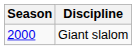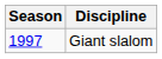 <table class="wikitable">
 <tr>
 <th>Season</th>
 <th>Discipline</th>
 </tr>
 <tr>
-<td><a href='#'>2000</a></td>
+<td><a href='#'>1997</a></td>
 <td>Giant slalom</td>
 </tr>
 </table>
